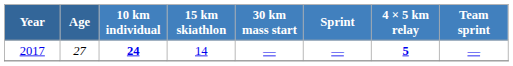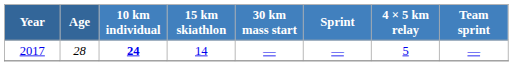 <table class="wikitable" style="font-size:95%; text-align:center; border:grey solid 1px; border-collapse:collapse; background:#ffffff;">
 <tr>
 <th style="background-color:#369; color:white; width:60px;"> Year </th>
 <th style="background-color:#369; color:white; width:40px;"> Age </th>
 <th style="background-color:#4180be; color:white; width:75px;"> 10 km <br> individual </th>
 <th style="background-color:#4180be; color:white; width:75px;"> 15 km <br> skiathlon </th>
 <th style="background-color:#4180be; color:white; width:75px;"> 30 km <br> mass start </th>
 <th style="background-color:#4180be; color:white; width:75px;"> Sprint </th>
 <th style="background-color:#4180be; color:white; width:75px;"> 4 × 5 km <br> relay </th>
 <th style="background-color:#4180be; color:white; width:75px;"> Team <br> sprint </th>
 </tr>
 <tr>
 <td><a href='#'>2017</a></td>
-<td><em>27</em></td>
+<td><em>28</em></td>
 <td><strong><a href='#'>24</a></strong></td>
 <td><a href='#'>14</a></td>
 <td><a href='#'>—</a></td>
 <td><a href='#'>—</a></td>
-<td><strong><a href='#'>5</a></strong></td>
+<td><a href='#'>5</a></td>
 <td><a href='#'>—</a></td>
 </tr>
 <tr>
 </tr>
 </table>
